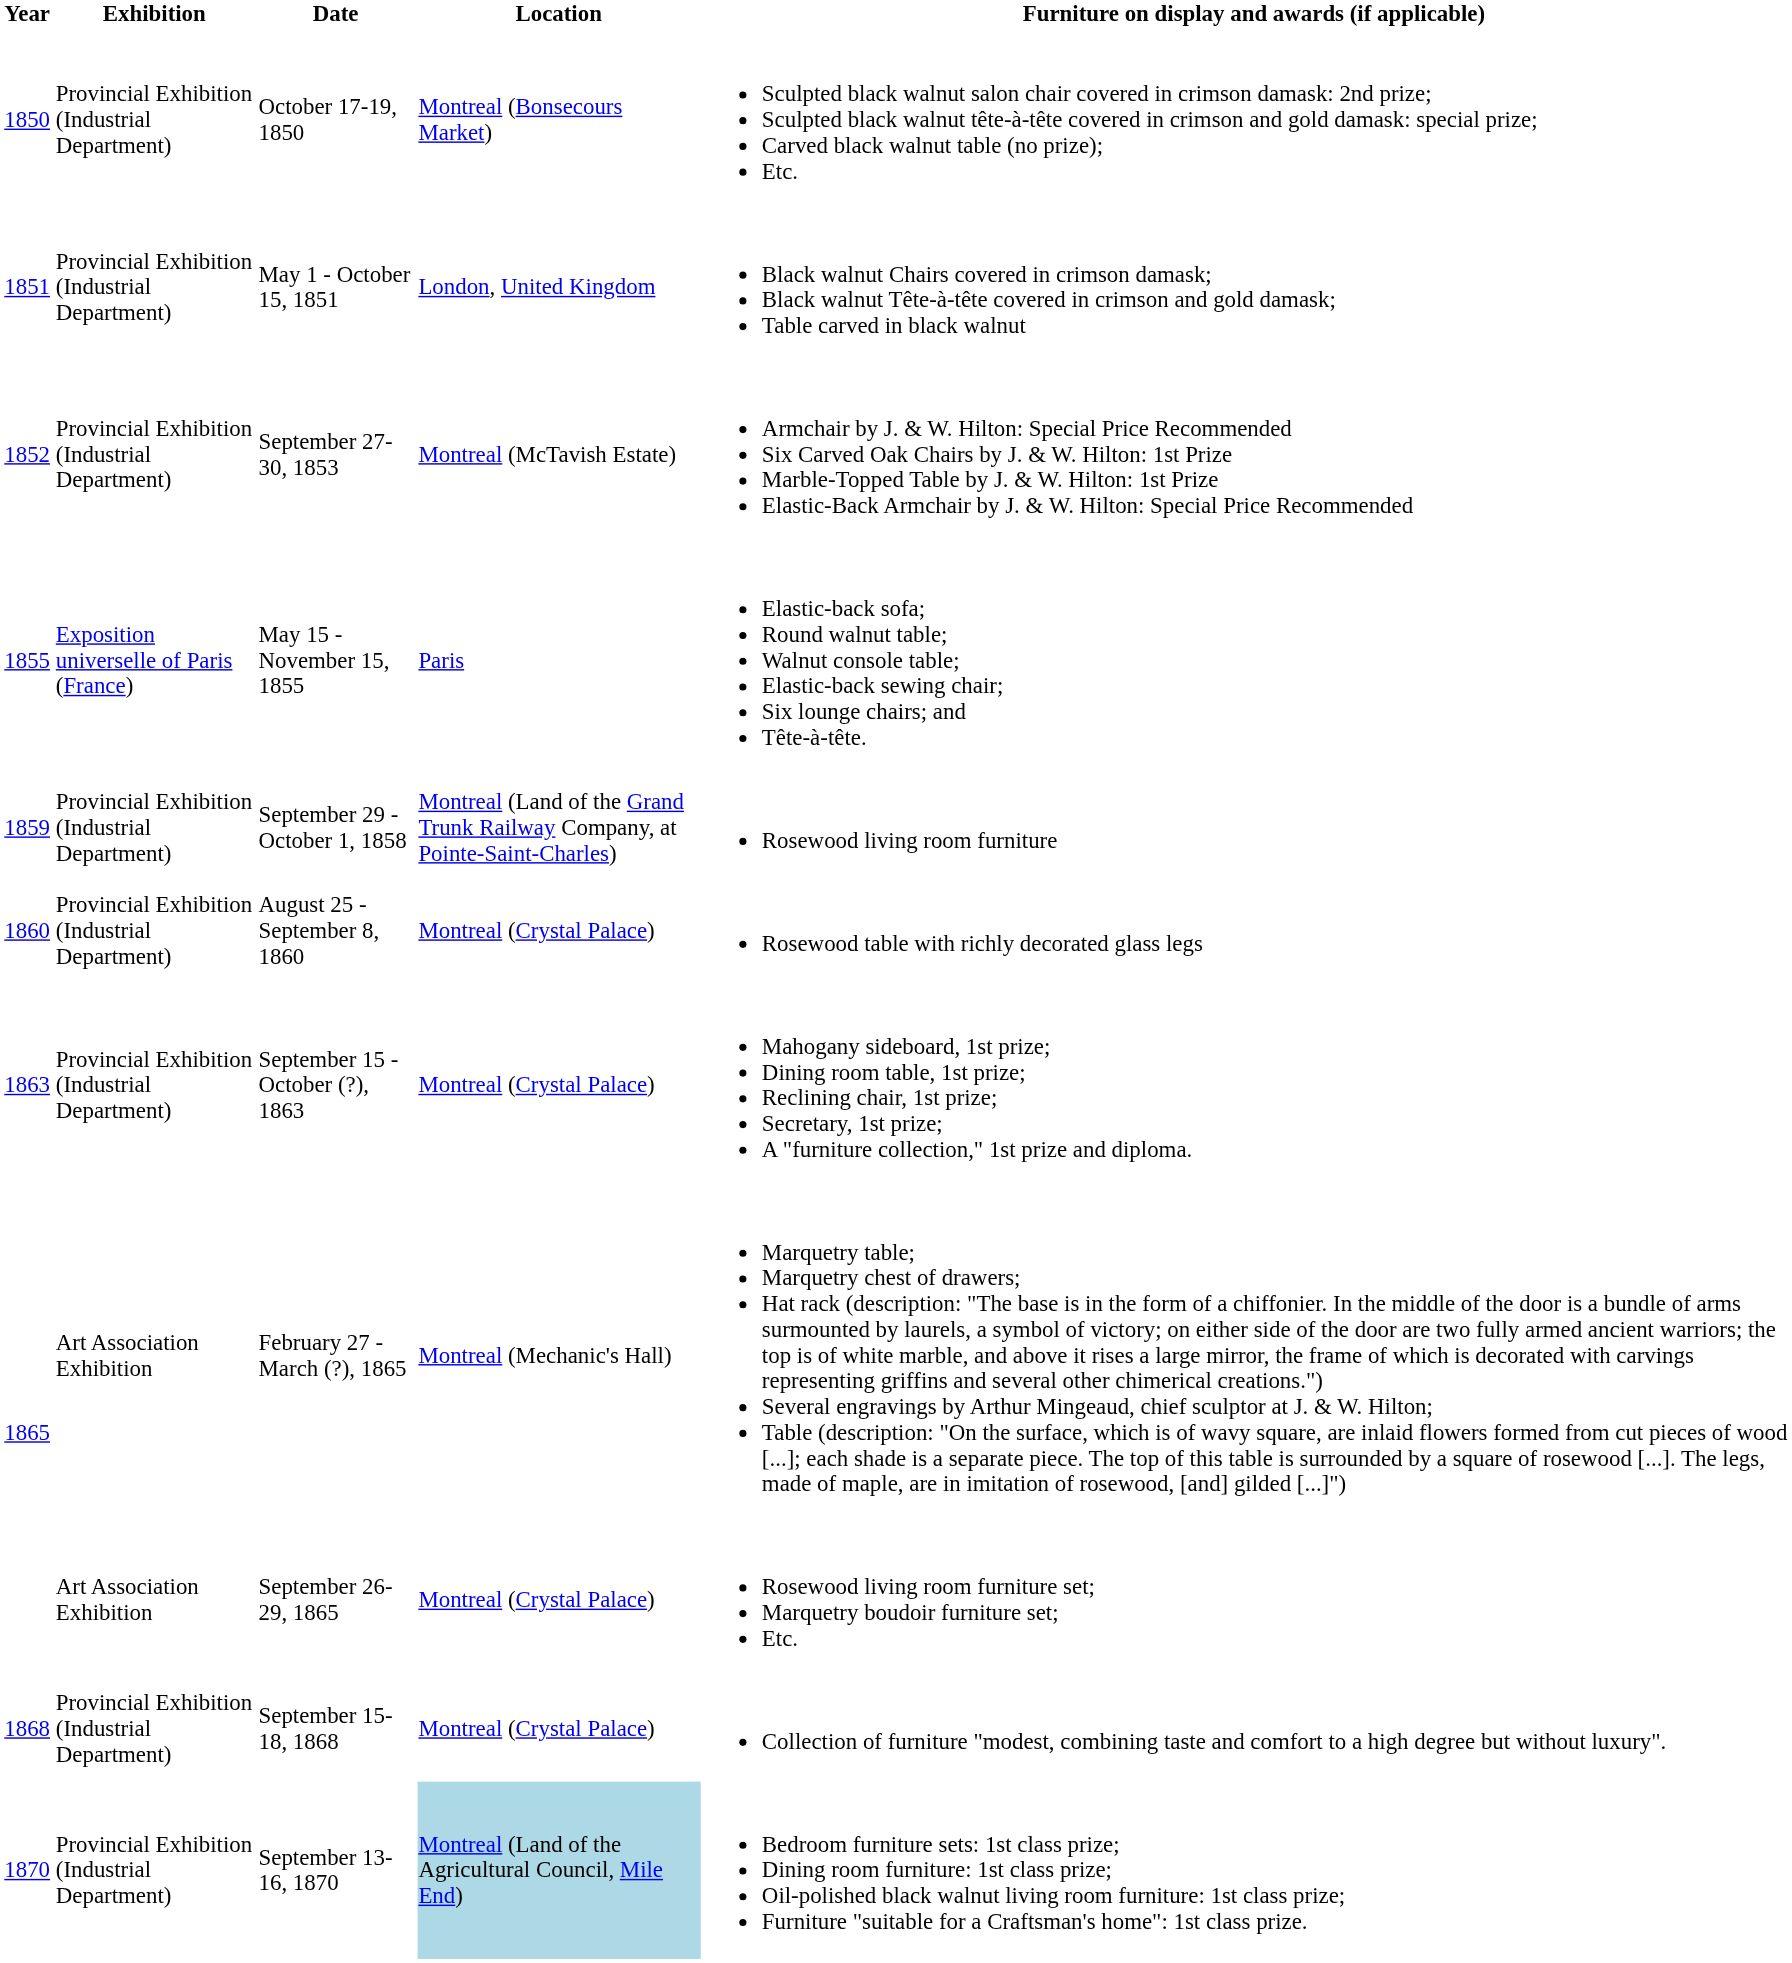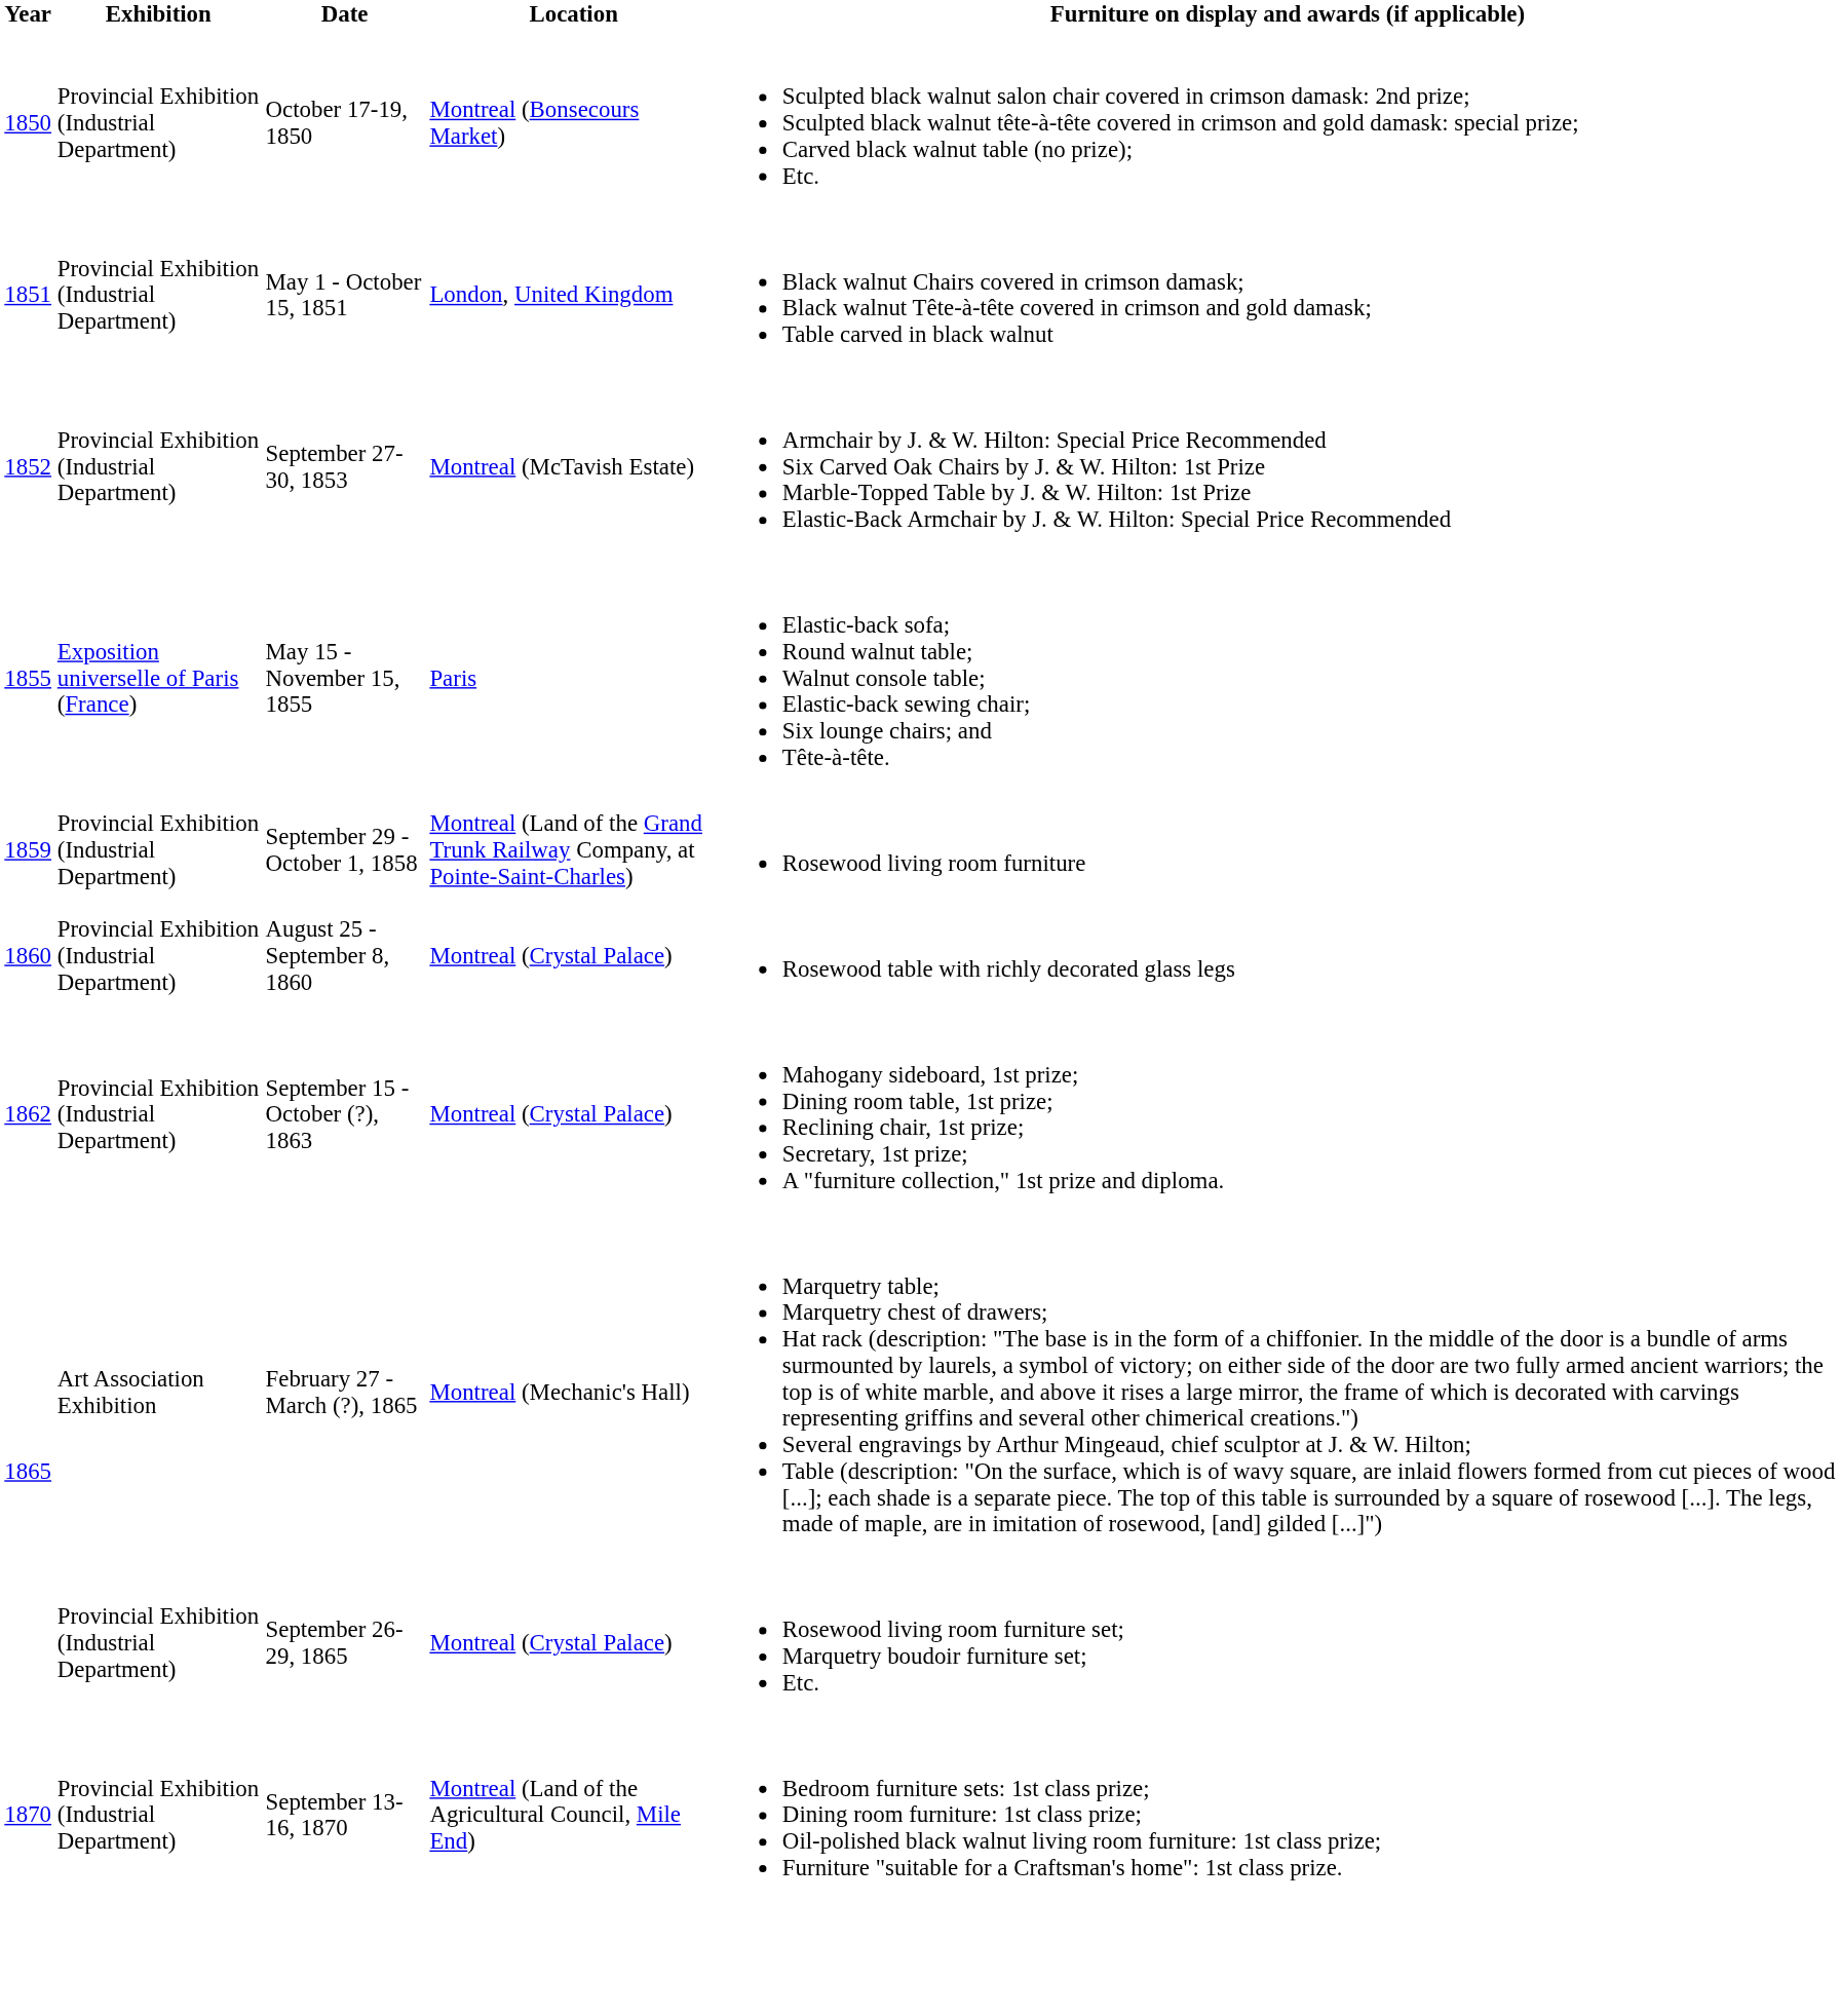 <table>
 <tr>
 <th>Year</th>
 <th>Exhibition</th>
 <th>Date</th>
 <th>Location</th>
 <th>Furniture on display and awards (if applicable)</th>
 </tr>
 <tr>
 <td rowspan=1><a href='#'>1850</a></td>
 <td>Provincial Exhibition (Industrial Department)</td>
 <td>October 17-19, 1850</td>
 <td><a href='#'>Montreal</a> (<a href='#'>Bonsecours Market</a>)</td>
 <td><br><ul><li>Sculpted black walnut salon chair covered in crimson damask: 2nd prize;</li><li>Sculpted black walnut tête-à-tête covered in crimson and gold damask: special prize;</li><li>Carved black walnut table (no prize);</li><li>Etc.</li></ul></td>
 </tr>
 <tr>
 <td rowspan=1><a href='#'>1851</a></td>
 <td>Provincial Exhibition (Industrial Department)</td>
 <td>May 1 - October 15, 1851</td>
 <td><a href='#'>London</a>, <a href='#'>United Kingdom</a></td>
 <td><br><ul><li>Black walnut Chairs covered in crimson damask;</li><li>Black walnut Tête-à-tête covered in crimson and gold damask;</li><li>Table carved in black walnut</li></ul></td>
 </tr>
 <tr>
 <td rowspan=1><a href='#'>1852</a></td>
 <td>Provincial Exhibition (Industrial Department)</td>
 <td>September 27-30, 1853</td>
 <td><a href='#'>Montreal</a> (McTavish Estate)</td>
 <td><br><ul><li>Armchair by J. & W. Hilton: Special Price Recommended</li><li>Six Carved Oak Chairs by J. & W. Hilton: 1st Prize</li><li>Marble-Topped Table by J. & W. Hilton: 1st Prize</li><li>Elastic-Back Armchair by J. & W. Hilton: Special Price Recommended</li></ul></td>
 </tr>
 <tr>
 <td rowspan=1><a href='#'>1855</a></td>
 <td><a href='#'>Exposition universelle of Paris</a> (<a href='#'>France</a>)</td>
 <td>May 15 - November 15, 1855</td>
 <td><a href='#'>Paris</a></td>
 <td><br><ul><li>Elastic-back sofa;</li><li>Round walnut table;</li><li>Walnut console table;</li><li>Elastic-back sewing chair;</li><li>Six lounge chairs; and</li><li>Tête-à-tête.</li></ul></td>
 </tr>
 <tr>
 <td rowspan=1><a href='#'>1859</a></td>
 <td>Provincial Exhibition (Industrial Department)</td>
 <td>September 29 - October 1, 1858</td>
 <td><a href='#'>Montreal</a> (Land of the <a href='#'>Grand Trunk Railway</a> Company, at <a href='#'>Pointe-Saint-Charles</a>)</td>
 <td><br><ul><li>Rosewood living room furniture</li></ul></td>
 </tr>
 <tr>
 <td rowspan=1><a href='#'>1860</a></td>
 <td>Provincial Exhibition (Industrial Department)</td>
 <td>August 25 - September 8, 1860</td>
 <td><a href='#'>Montreal</a> (<a href='#'>Crystal Palace</a>)</td>
 <td><br><ul><li>Rosewood table with richly decorated glass legs</li></ul></td>
 </tr>
 <tr>
-<td rowspan=1><a href='#'>1863</a></td>
+<td rowspan=1><a href='#'>1862</a></td>
 <td>Provincial Exhibition (Industrial Department)</td>
 <td>September 15 - October (?), 1863</td>
 <td><a href='#'>Montreal</a> (<a href='#'>Crystal Palace</a>)</td>
 <td><br><ul><li>Mahogany sideboard, 1st prize;</li><li>Dining room table, 1st prize;</li><li>Reclining chair, 1st prize;</li><li>Secretary, 1st prize;</li><li>A "furniture collection," 1st prize and diploma.</li></ul></td>
 </tr>
 <tr>
 <td rowspan=2><a href='#'>1865</a></td>
 <td>Art Association Exhibition</td>
 <td>February 27 - March (?), 1865</td>
 <td><a href='#'>Montreal</a> (Mechanic's Hall)</td>
 <td><br><ul><li>Marquetry table;</li><li>Marquetry chest of drawers;</li><li>Hat rack (description: "The base is in the form of a chiffonier. In the middle of the door is a bundle of arms surmounted by laurels, a symbol of victory; on either side of the door are two fully armed ancient warriors; the top is of white marble, and above it rises a large mirror, the frame of which is decorated with carvings representing griffins and several other chimerical creations.")</li><li>Several engravings by Arthur Mingeaud, chief sculptor at J. & W. Hilton;</li><li>Table (description: "On the surface, which is of wavy square, are inlaid flowers formed from cut pieces of wood [...]; each shade is a separate piece. The top of this table is surrounded by a square of rosewood [...]. The legs, made of maple, are in imitation of rosewood, [and] gilded [...]")</li></ul></td>
 </tr>
 <tr>
-<td>Art Association Exhibition</td>
+<td>Provincial Exhibition (Industrial Department)</td>
 <td>September 26-29, 1865</td>
 <td><a href='#'>Montreal</a> (<a href='#'>Crystal Palace</a>)</td>
 <td><br><ul><li>Rosewood living room furniture set;</li><li>Marquetry boudoir furniture set;</li><li>Etc.</li></ul></td>
 </tr>
 <tr>
-<td rowspan=1><a href='#'>1868</a></td>
-<td>Provincial Exhibition (Industrial Department)</td>
-<td>September 15-18, 1868</td>
-<td><a href='#'>Montreal</a> (<a href='#'>Crystal Palace</a>)</td>
-<td><br><ul><li>Collection of furniture "modest, combining taste and comfort to a high degree but without luxury".</li></ul></td>
-</tr>
-<tr>
 <td rowspan=1><a href='#'>1870</a></td>
 <td>Provincial Exhibition (Industrial Department)</td>
 <td>September 13-16, 1870</td>
-<td style="background: lightblue;"><a href='#'>Montreal</a> (Land of the Agricultural Council, <a href='#'>Mile End</a>)</td>
+<td><a href='#'>Montreal</a> (Land of the Agricultural Council, <a href='#'>Mile End</a>)</td>
 <td><br><ul><li>Bedroom furniture sets: 1st class prize;</li><li>Dining room furniture: 1st class prize;</li><li>Oil-polished black walnut living room furniture: 1st class prize;</li><li>Furniture "suitable for a Craftsman's home": 1st class prize.</li></ul></td>
 </tr>
 </table>
